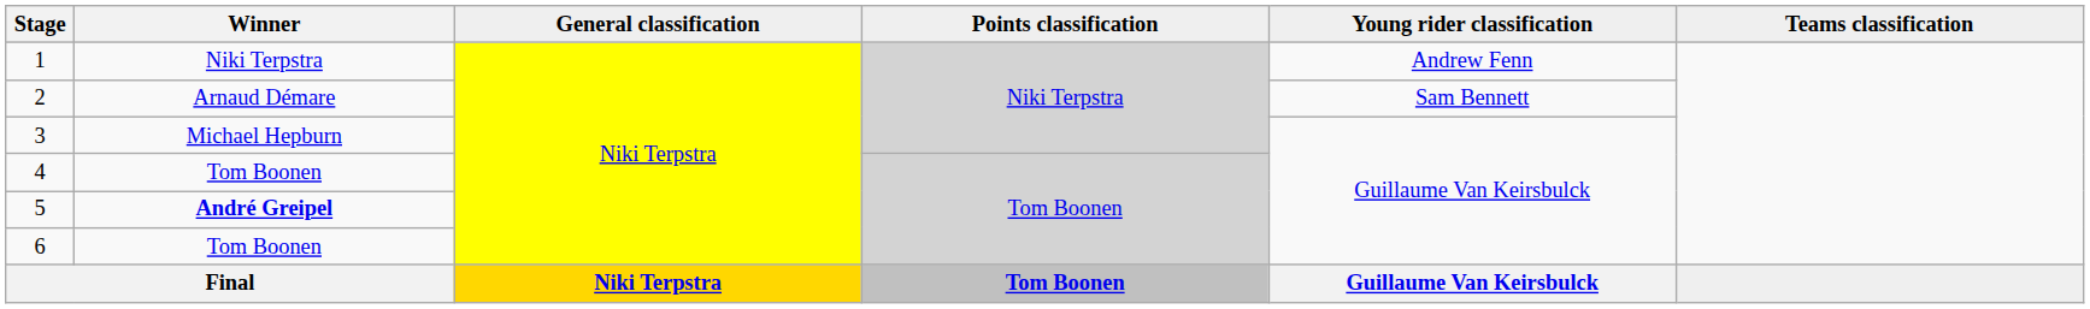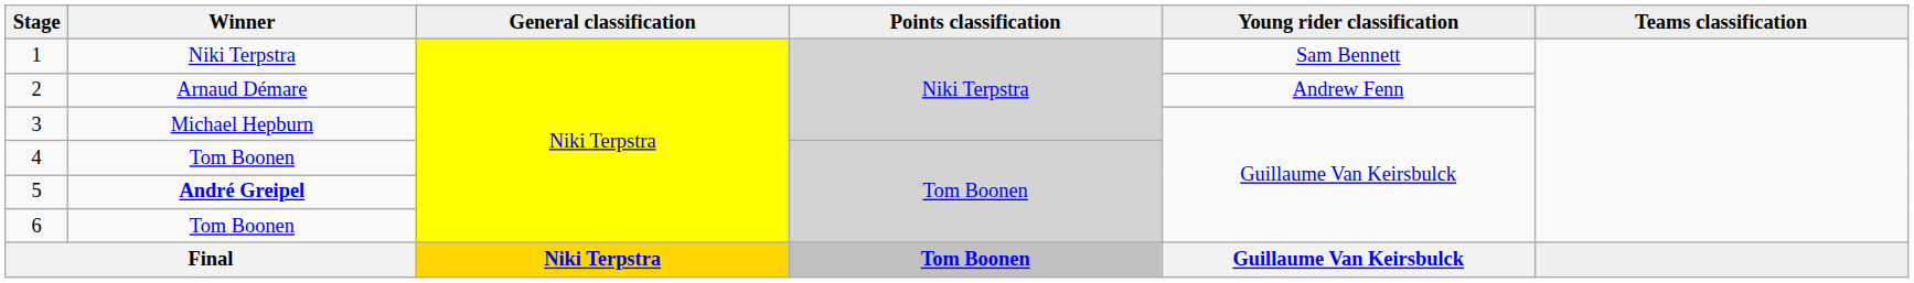 <table class="wikitable" style="text-align: center; font-size:smaller;">
 <tr style="background-color: #efefef;">
 <th width="1%">Stage</th>
 <th width="14%">Winner</th>
 <th style="background:#EFEFEF;" width="15%">General classification<br></th>
 <th style="background:#EFEFEF;" width="15%">Points classification<br></th>
 <th style="background:#EFEFEF"  width="15%">Young rider classification<br></th>
 <th style="background:#EFEFEF;" width="15%">Teams classification</th>
 </tr>
 <tr>
 <td>1</td>
 <td><a href='#'>Niki Terpstra</a></td>
 <td style="background:yellow;" rowspan=6><a href='#'>Niki Terpstra</a></td>
 <td style="background:lightgrey;" rowspan=3><a href='#'>Niki Terpstra</a></td>
-<td style="background:offwhite;"><a href='#'>Andrew Fenn</a></td>
+<td style="background:offwhite;"><a href='#'>Sam Bennett</a></td>
 <td rowspan=6></td>
 </tr>
 <tr>
 <td>2</td>
 <td><a href='#'>Arnaud Démare</a></td>
-<td style="background:offwhite;"><a href='#'>Sam Bennett</a></td>
+<td style="background:offwhite;"><a href='#'>Andrew Fenn</a></td>
 </tr>
 <tr>
 <td>3</td>
 <td><a href='#'>Michael Hepburn</a></td>
 <td style="background:offwhite;" rowspan=4><a href='#'>Guillaume Van Keirsbulck</a></td>
 </tr>
 <tr>
 <td>4</td>
 <td><a href='#'>Tom Boonen</a></td>
 <td style="background:lightgrey;" rowspan=3><a href='#'>Tom Boonen</a></td>
 </tr>
 <tr>
 <td>5</td>
 <td><strong><a href='#'>André Greipel</a></strong></td>
 </tr>
 <tr>
 <td>6</td>
 <td><a href='#'>Tom Boonen</a></td>
 </tr>
 <tr>
 <th colspan=2><strong>Final</strong></th>
 <th style="background:gold;"><a href='#'>Niki Terpstra</a></th>
 <th style="background:silver;"><a href='#'>Tom Boonen</a></th>
 <th style="background:offwhite;"><a href='#'>Guillaume Van Keirsbulck</a></th>
 <th style="background:#EFEFEF;"></th>
 </tr>
 </table>
